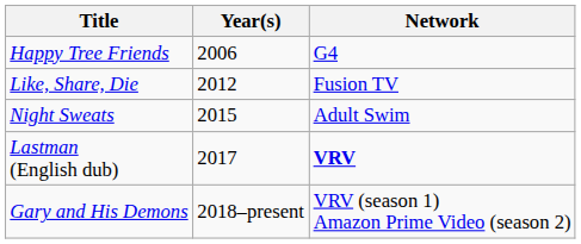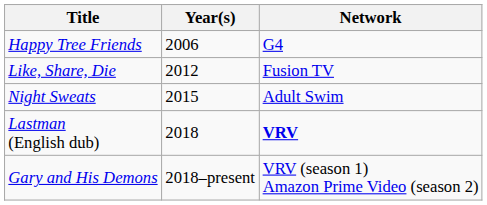 <table class="wikitable">
 <tr>
 <th>Title</th>
 <th>Year(s)</th>
 <th>Network</th>
 </tr>
 <tr>
 <td><em><a href='#'>Happy Tree Friends</a></em></td>
 <td>2006</td>
 <td><a href='#'>G4</a></td>
 </tr>
 <tr>
 <td><em><a href='#'>Like, Share, Die</a></em></td>
 <td>2012</td>
 <td><a href='#'>Fusion TV</a></td>
 </tr>
 <tr>
 <td><em><a href='#'>Night Sweats</a></em></td>
 <td>2015</td>
 <td><a href='#'>Adult Swim</a></td>
 </tr>
 <tr>
 <td><em><a href='#'>Lastman</a></em><br>(English dub)</td>
-<td>2017</td>
+<td>2018</td>
 <td><strong><a href='#'>VRV</a></strong></td>
 </tr>
 <tr>
 <td><em><a href='#'>Gary and His Demons</a></em></td>
 <td>2018–present</td>
 <td><a href='#'>VRV</a> (season 1)<br><a href='#'>Amazon Prime Video</a> (season 2)</td>
 </tr>
 </table>
